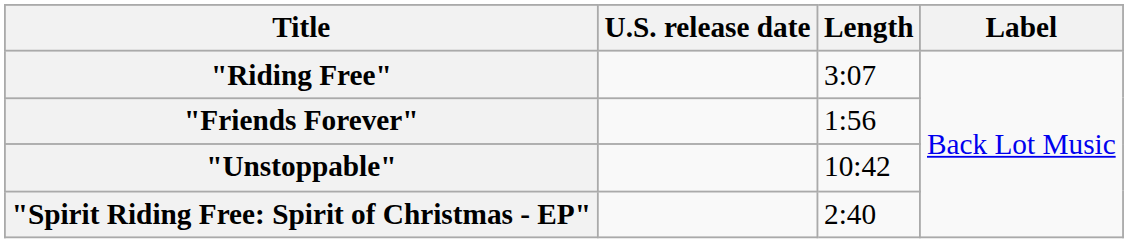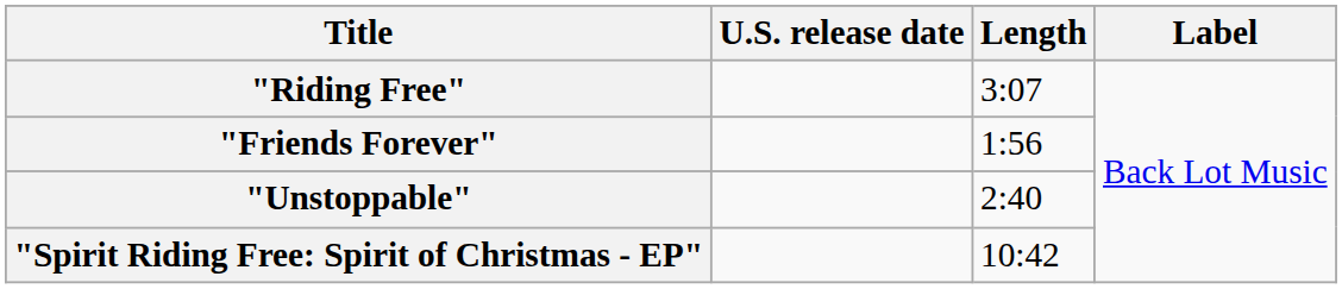 <table class="wikitable plainrowheaders">
 <tr>
 <th scope="col">Title</th>
 <th scope="col">U.S. release date</th>
 <th scope="col">Length</th>
 <th scope="col">Label</th>
 </tr>
 <tr>
 <th scope="row">"Riding Free"</th>
 <td></td>
 <td>3:07</td>
 <td rowspan="4" style="text-align: center;"><a href='#'>Back Lot Music</a></td>
 </tr>
 <tr>
 <th scope="row">"Friends Forever"</th>
 <td></td>
 <td>1:56</td>
 </tr>
 <tr>
 <th scope="row">"Unstoppable"</th>
 <td></td>
-<td>10:42</td>
+<td>2:40</td>
 </tr>
 <tr>
 <th scope="row">"Spirit Riding Free: Spirit of Christmas - EP"</th>
 <td></td>
-<td>2:40</td>
+<td>10:42</td>
 </tr>
 </table>
